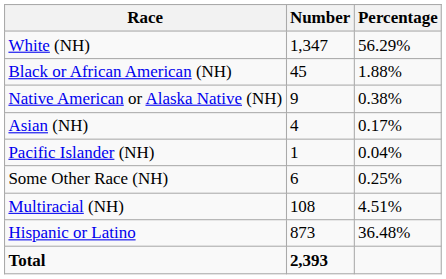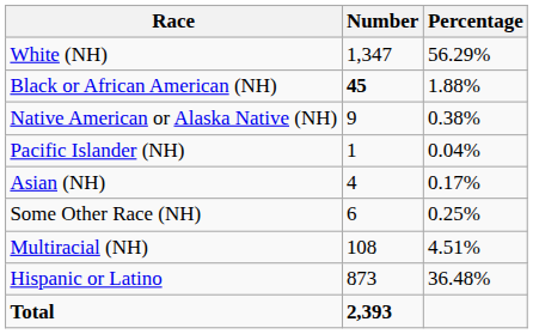 <table class="wikitable">
 <tr>
 <th>Race</th>
 <th>Number</th>
 <th>Percentage</th>
 </tr>
 <tr>
 <td><a href='#'>White</a> (NH)</td>
 <td>1,347</td>
 <td>56.29%</td>
 </tr>
 <tr>
 <td><a href='#'>Black or African American</a> (NH)</td>
-<td>45</td>
+<td><strong>45</strong></td>
 <td>1.88%</td>
 </tr>
 <tr>
 <td><a href='#'>Native American</a> or <a href='#'>Alaska Native</a> (NH)</td>
 <td>9</td>
 <td>0.38%</td>
 </tr>
 <tr>
+<td><a href='#'>Pacific Islander</a> (NH)</td>
+<td>1</td>
+<td>0.04%</td>
+</tr>
+<tr>
 <td><a href='#'>Asian</a> (NH)</td>
 <td>4</td>
 <td>0.17%</td>
-</tr>
-<tr>
-<td><a href='#'>Pacific Islander</a> (NH)</td>
-<td>1</td>
-<td>0.04%</td>
 </tr>
 <tr>
 <td>Some Other Race (NH)</td>
 <td>6</td>
 <td>0.25%</td>
 </tr>
 <tr>
 <td><a href='#'>Multiracial</a> (NH)</td>
 <td>108</td>
 <td>4.51%</td>
 </tr>
 <tr>
 <td><a href='#'>Hispanic or Latino</a></td>
 <td>873</td>
 <td>36.48%</td>
 </tr>
 <tr>
 <td><strong>Total</strong></td>
 <td><strong>2,393</strong></td>
 <td></td>
 </tr>
 </table>
